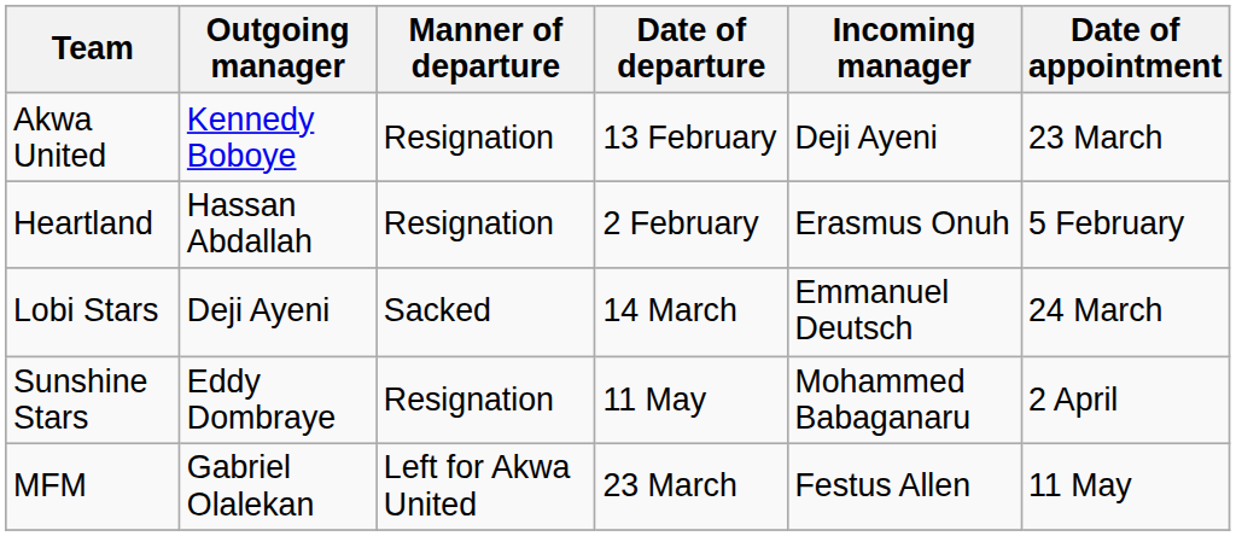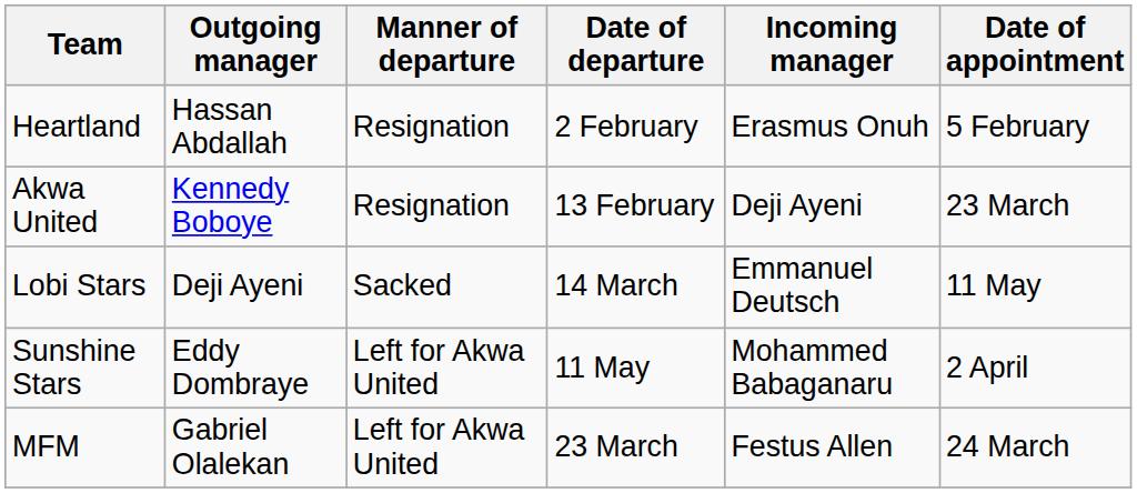 <table class="wikitable sortable">
 <tr>
 <th>Team</th>
 <th>Outgoing manager</th>
 <th>Manner of departure</th>
 <th>Date of departure</th>
 <th>Incoming manager</th>
 <th>Date of<br>appointment</th>
 </tr>
 <tr>
+<td>Heartland</td>
+<td> Hassan Abdallah</td>
+<td>Resignation</td>
+<td>2 February</td>
+<td> Erasmus Onuh</td>
+<td>5 February</td>
+</tr>
+<tr>
 <td>Akwa United</td>
 <td> <a href='#'>Kennedy Boboye</a></td>
 <td>Resignation</td>
 <td>13 February</td>
 <td> Deji Ayeni</td>
 <td>23 March</td>
 </tr>
 <tr>
-<td>Heartland</td>
-<td> Hassan Abdallah</td>
-<td>Resignation</td>
-<td>2 February</td>
-<td> Erasmus Onuh</td>
-<td>5 February</td>
-</tr>
-<tr>
 <td>Lobi Stars</td>
 <td> Deji Ayeni</td>
 <td>Sacked</td>
 <td>14 March</td>
 <td> Emmanuel Deutsch</td>
-<td>24 March</td>
+<td>11 May</td>
 </tr>
 <tr>
 <td>Sunshine Stars</td>
 <td> Eddy Dombraye</td>
-<td>Resignation</td>
+<td>Left for Akwa United</td>
 <td>11 May</td>
 <td> Mohammed Babaganaru</td>
 <td>2 April</td>
 </tr>
 <tr>
 <td>MFM</td>
 <td> Gabriel Olalekan</td>
 <td>Left for Akwa United</td>
 <td>23 March</td>
 <td> Festus Allen</td>
-<td>11 May</td>
+<td>24 March</td>
 </tr>
 </table>
